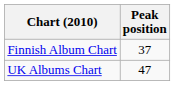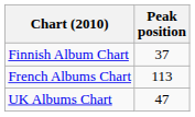 <table class="wikitable sortable">
 <tr>
 <th>Chart (2010)</th>
 <th>Peak<br>position</th>
 </tr>
 <tr>
 <td style="text-align:left;"><a href='#'>Finnish Album Chart</a></td>
 <td style="text-align:center;">37</td>
 </tr>
 <tr>
+<td style="text-align:left;"><a href='#'>French Albums Chart</a></td>
+<td style="text-align:center;">113</td>
+</tr>
+<tr>
 <td style="text-align:left;"><a href='#'>UK Albums Chart</a></td>
 <td style="text-align:center;">47</td>
 </tr>
 </table>
